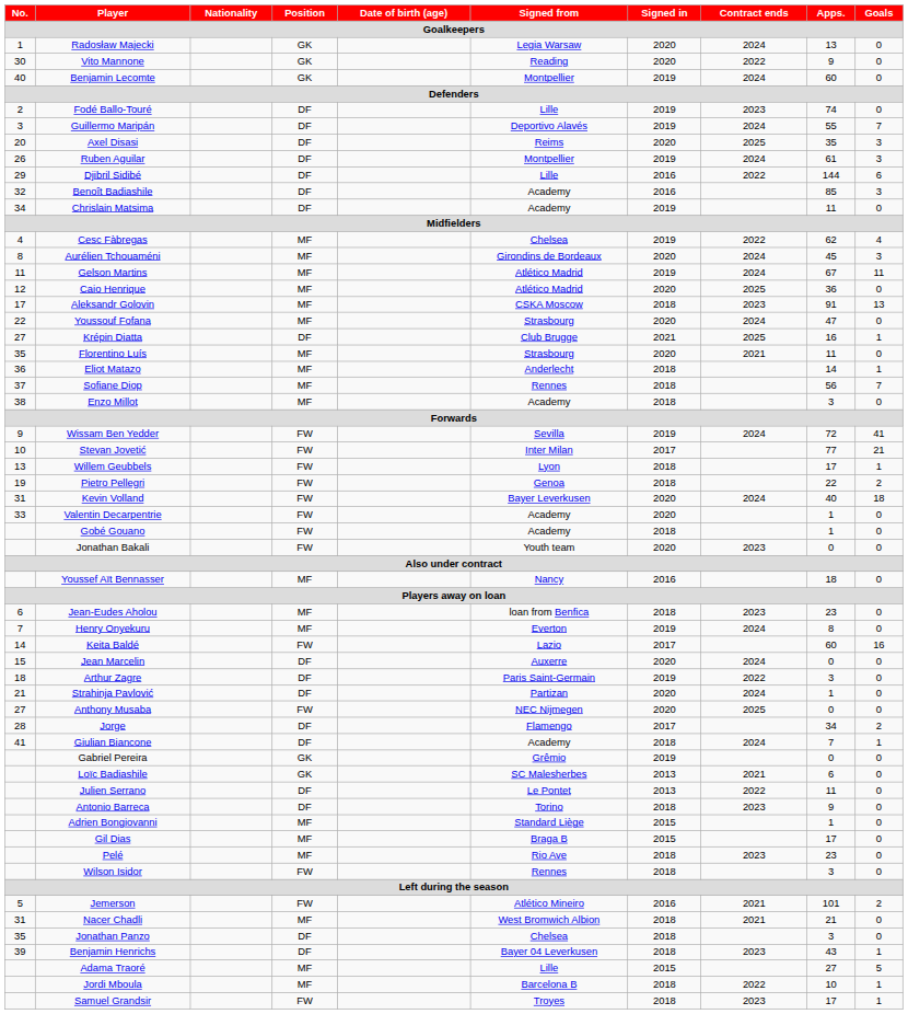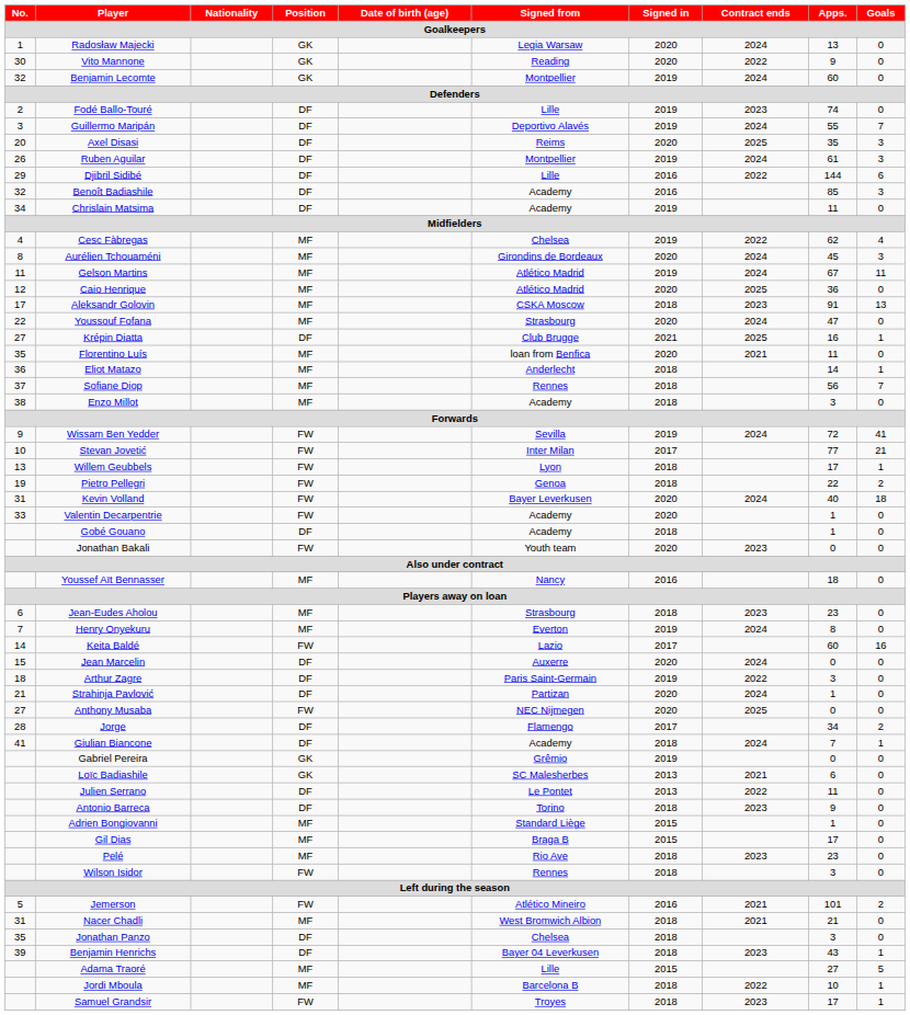 <table class="wikitable"  style="text-align:center; font-size:90%; width:100%;">
 <tr>
 <th style="background:#FF0000; color:white; text-align:center;">No.</th>
 <th style="background:#FF0000; color:white; text-align:center;">Player</th>
 <th style="background:#FF0000; color:white; text-align:center;">Nationality</th>
 <th style="background:#FF0000; color:white; text-align:center;">Position</th>
 <th style="background:#FF0000; color:white; text-align:center;">Date of birth (age)</th>
 <th style="background:#FF0000; color:white; text-align:center;">Signed from</th>
 <th style="background:#FF0000; color:white; text-align:center;">Signed in</th>
 <th style="background:#FF0000; color:white; text-align:center;">Contract ends</th>
 <th style="background:#FF0000; color:white; text-align:center;">Apps.</th>
 <th style="background:#FF0000; color:white; text-align:center;">Goals</th>
 </tr>
 <tr>
 <th colspan="11"  style="background:#dcdcdc; text-align:center;">Goalkeepers</th>
 </tr>
 <tr>
 <td>1</td>
 <td><a href='#'>Radosław Majecki</a></td>
 <td></td>
 <td>GK</td>
 <td></td>
 <td><a href='#'>Legia Warsaw</a></td>
 <td>2020</td>
 <td>2024</td>
 <td>13</td>
 <td>0</td>
 </tr>
 <tr>
 <td>30</td>
 <td><a href='#'>Vito Mannone</a></td>
 <td></td>
 <td>GK</td>
 <td></td>
 <td><a href='#'>Reading</a></td>
 <td>2020</td>
 <td>2022</td>
 <td>9</td>
 <td>0</td>
 </tr>
 <tr>
-<td>40</td>
+<td>32</td>
 <td><a href='#'>Benjamin Lecomte</a></td>
 <td></td>
 <td>GK</td>
 <td></td>
 <td><a href='#'>Montpellier</a></td>
 <td>2019</td>
 <td>2024</td>
 <td>60</td>
 <td>0</td>
 </tr>
 <tr>
 <th colspan="11"  style="background:#dcdcdc; text-align:center;">Defenders</th>
 </tr>
 <tr>
 <td>2</td>
 <td><a href='#'>Fodé Ballo-Touré</a></td>
 <td></td>
 <td>DF</td>
 <td></td>
 <td><a href='#'>Lille</a></td>
 <td>2019</td>
 <td>2023</td>
 <td>74</td>
 <td>0</td>
 </tr>
 <tr>
 <td>3</td>
 <td><a href='#'>Guillermo Maripán</a></td>
 <td></td>
 <td>DF</td>
 <td></td>
 <td><a href='#'>Deportivo Alavés</a></td>
 <td>2019</td>
 <td>2024</td>
 <td>55</td>
 <td>7</td>
 </tr>
 <tr>
 <td>20</td>
 <td><a href='#'>Axel Disasi</a></td>
 <td></td>
 <td>DF</td>
 <td></td>
 <td><a href='#'>Reims</a></td>
 <td>2020</td>
 <td>2025</td>
 <td>35</td>
 <td>3</td>
 </tr>
 <tr>
 <td>26</td>
 <td><a href='#'>Ruben Aguilar</a></td>
 <td></td>
 <td>DF</td>
 <td></td>
 <td><a href='#'>Montpellier</a></td>
 <td>2019</td>
 <td>2024</td>
 <td>61</td>
 <td>3</td>
 </tr>
 <tr>
 <td>29</td>
 <td><a href='#'>Djibril Sidibé</a></td>
 <td></td>
 <td>DF</td>
 <td></td>
 <td><a href='#'>Lille</a></td>
 <td>2016</td>
 <td>2022</td>
 <td>144</td>
 <td>6</td>
 </tr>
 <tr>
 <td>32</td>
 <td><a href='#'>Benoît Badiashile</a></td>
 <td></td>
 <td>DF</td>
 <td></td>
 <td>Academy</td>
 <td>2016</td>
 <td></td>
 <td>85</td>
 <td>3</td>
 </tr>
 <tr>
 <td>34</td>
 <td><a href='#'>Chrislain Matsima</a></td>
 <td></td>
 <td>DF</td>
 <td></td>
 <td>Academy</td>
 <td>2019</td>
 <td></td>
 <td>11</td>
 <td>0</td>
 </tr>
 <tr>
 <th colspan="11"  style="background:#dcdcdc; text-align:center;">Midfielders</th>
 </tr>
 <tr>
 <td>4</td>
 <td><a href='#'>Cesc Fàbregas</a></td>
 <td></td>
 <td>MF</td>
 <td></td>
 <td><a href='#'>Chelsea</a></td>
 <td>2019</td>
 <td>2022</td>
 <td>62</td>
 <td>4</td>
 </tr>
 <tr>
 <td>8</td>
 <td><a href='#'>Aurélien Tchouaméni</a></td>
 <td></td>
 <td>MF</td>
 <td></td>
 <td><a href='#'>Girondins de Bordeaux</a></td>
 <td>2020</td>
 <td>2024</td>
 <td>45</td>
 <td>3</td>
 </tr>
 <tr>
 <td>11</td>
 <td><a href='#'>Gelson Martins</a></td>
 <td></td>
 <td>MF</td>
 <td></td>
 <td><a href='#'>Atlético Madrid</a></td>
 <td>2019</td>
 <td>2024</td>
 <td>67</td>
 <td>11</td>
 </tr>
 <tr>
 <td>12</td>
 <td><a href='#'>Caio Henrique</a></td>
 <td></td>
 <td>MF</td>
 <td></td>
 <td><a href='#'>Atlético Madrid</a></td>
 <td>2020</td>
 <td>2025</td>
 <td>36</td>
 <td>0</td>
 </tr>
 <tr>
 <td>17</td>
 <td><a href='#'>Aleksandr Golovin</a></td>
 <td></td>
 <td>MF</td>
 <td></td>
 <td><a href='#'>CSKA Moscow</a></td>
 <td>2018</td>
 <td>2023</td>
 <td>91</td>
 <td>13</td>
 </tr>
 <tr>
 <td>22</td>
 <td><a href='#'>Youssouf Fofana</a></td>
 <td></td>
 <td>MF</td>
 <td></td>
 <td><a href='#'>Strasbourg</a></td>
 <td>2020</td>
 <td>2024</td>
 <td>47</td>
 <td>0</td>
 </tr>
 <tr>
 <td>27</td>
 <td><a href='#'>Krépin Diatta</a></td>
 <td></td>
 <td>DF</td>
 <td></td>
 <td><a href='#'>Club Brugge</a></td>
 <td>2021</td>
 <td>2025</td>
 <td>16</td>
 <td>1</td>
 </tr>
 <tr>
 <td>35</td>
 <td><a href='#'>Florentino Luís</a></td>
 <td></td>
 <td>MF</td>
 <td></td>
-<td><a href='#'>Strasbourg</a></td>
+<td>loan from <a href='#'>Benfica</a></td>
 <td>2020</td>
 <td>2021</td>
 <td>11</td>
 <td>0</td>
 </tr>
 <tr>
 <td>36</td>
 <td><a href='#'>Eliot Matazo</a></td>
 <td></td>
 <td>MF</td>
 <td></td>
 <td><a href='#'>Anderlecht</a></td>
 <td>2018</td>
 <td></td>
 <td>14</td>
 <td>1</td>
 </tr>
 <tr>
 <td>37</td>
 <td><a href='#'>Sofiane Diop</a></td>
 <td></td>
 <td>MF</td>
 <td></td>
 <td><a href='#'>Rennes</a></td>
 <td>2018</td>
 <td></td>
 <td>56</td>
 <td>7</td>
 </tr>
 <tr>
 <td>38</td>
 <td><a href='#'>Enzo Millot</a></td>
 <td></td>
 <td>MF</td>
 <td></td>
 <td>Academy</td>
 <td>2018</td>
 <td></td>
 <td>3</td>
 <td>0</td>
 </tr>
 <tr>
 <th colspan="11"  style="background:#dcdcdc; text-align:center;">Forwards</th>
 </tr>
 <tr>
 <td>9</td>
 <td><a href='#'>Wissam Ben Yedder</a></td>
 <td></td>
 <td>FW</td>
 <td></td>
 <td><a href='#'>Sevilla</a></td>
 <td>2019</td>
 <td>2024</td>
 <td>72</td>
 <td>41</td>
 </tr>
 <tr>
 <td>10</td>
 <td><a href='#'>Stevan Jovetić</a></td>
 <td></td>
 <td>FW</td>
 <td></td>
 <td><a href='#'>Inter Milan</a></td>
 <td>2017</td>
 <td></td>
 <td>77</td>
 <td>21</td>
 </tr>
 <tr>
 <td>13</td>
 <td><a href='#'>Willem Geubbels</a></td>
 <td></td>
 <td>FW</td>
 <td></td>
 <td><a href='#'>Lyon</a></td>
 <td>2018</td>
 <td></td>
 <td>17</td>
 <td>1</td>
 </tr>
 <tr>
 <td>19</td>
 <td><a href='#'>Pietro Pellegri</a></td>
 <td></td>
 <td>FW</td>
 <td></td>
 <td><a href='#'>Genoa</a></td>
 <td>2018</td>
 <td></td>
 <td>22</td>
 <td>2</td>
 </tr>
 <tr>
 <td>31</td>
 <td><a href='#'>Kevin Volland</a></td>
 <td></td>
 <td>FW</td>
 <td></td>
 <td><a href='#'>Bayer Leverkusen</a></td>
 <td>2020</td>
 <td>2024</td>
 <td>40</td>
 <td>18</td>
 </tr>
 <tr>
 <td>33</td>
 <td><a href='#'>Valentin Decarpentrie</a></td>
 <td></td>
 <td>FW</td>
 <td></td>
 <td>Academy</td>
 <td>2020</td>
 <td></td>
 <td>1</td>
 <td>0</td>
 </tr>
 <tr>
 <td></td>
 <td><a href='#'>Gobé Gouano</a></td>
 <td></td>
-<td>FW</td>
+<td>DF</td>
 <td></td>
 <td>Academy</td>
 <td>2018</td>
 <td></td>
 <td>1</td>
 <td>0</td>
 </tr>
 <tr>
 <td></td>
 <td>Jonathan Bakali</td>
 <td></td>
 <td>FW</td>
 <td></td>
 <td>Youth team</td>
 <td>2020</td>
 <td>2023</td>
 <td>0</td>
 <td>0</td>
 </tr>
 <tr>
 <th colspan="11"  style="background:#dcdcdc; text-align:center;">Also under contract</th>
 </tr>
 <tr>
 <td></td>
 <td><a href='#'>Youssef Aït Bennasser</a></td>
 <td></td>
 <td>MF</td>
 <td></td>
 <td><a href='#'>Nancy</a></td>
 <td>2016</td>
 <td></td>
 <td>18</td>
 <td>0</td>
 </tr>
 <tr>
 <th colspan="11"  style="background:#dcdcdc; text-align:center;">Players away on loan</th>
 </tr>
 <tr>
 <td>6</td>
 <td><a href='#'>Jean-Eudes Aholou</a></td>
 <td></td>
 <td>MF</td>
 <td></td>
-<td>loan from <a href='#'>Benfica</a></td>
+<td><a href='#'>Strasbourg</a></td>
 <td>2018</td>
 <td>2023</td>
 <td>23</td>
 <td>0</td>
 </tr>
 <tr>
 <td>7</td>
 <td><a href='#'>Henry Onyekuru</a></td>
 <td></td>
 <td>MF</td>
 <td></td>
 <td><a href='#'>Everton</a></td>
 <td>2019</td>
 <td>2024</td>
 <td>8</td>
 <td>0</td>
 </tr>
 <tr>
 <td>14</td>
 <td><a href='#'>Keita Baldé</a></td>
 <td></td>
 <td>FW</td>
 <td></td>
 <td><a href='#'>Lazio</a></td>
 <td>2017</td>
 <td></td>
 <td>60</td>
 <td>16</td>
 </tr>
 <tr>
 <td>15</td>
 <td><a href='#'>Jean Marcelin</a></td>
 <td></td>
 <td>DF</td>
 <td></td>
 <td><a href='#'>Auxerre</a></td>
 <td>2020</td>
 <td>2024</td>
 <td>0</td>
 <td>0</td>
 </tr>
 <tr>
 <td>18</td>
 <td><a href='#'>Arthur Zagre</a></td>
 <td></td>
 <td>DF</td>
 <td></td>
 <td><a href='#'>Paris Saint-Germain</a></td>
 <td>2019</td>
 <td>2022</td>
 <td>3</td>
 <td>0</td>
 </tr>
 <tr>
 <td>21</td>
 <td><a href='#'>Strahinja Pavlović</a></td>
 <td></td>
 <td>DF</td>
 <td></td>
 <td><a href='#'>Partizan</a></td>
 <td>2020</td>
 <td>2024</td>
 <td>1</td>
 <td>0</td>
 </tr>
 <tr>
 <td>27</td>
 <td><a href='#'>Anthony Musaba</a></td>
 <td></td>
 <td>FW</td>
 <td></td>
 <td><a href='#'>NEC Nijmegen</a></td>
 <td>2020</td>
 <td>2025</td>
 <td>0</td>
 <td>0</td>
 </tr>
 <tr>
 <td>28</td>
 <td><a href='#'>Jorge</a></td>
 <td></td>
 <td>DF</td>
 <td></td>
 <td><a href='#'>Flamengo</a></td>
 <td>2017</td>
 <td></td>
 <td>34</td>
 <td>2</td>
 </tr>
 <tr>
 <td>41</td>
 <td><a href='#'>Giulian Biancone</a></td>
 <td></td>
 <td>DF</td>
 <td></td>
 <td>Academy</td>
 <td>2018</td>
 <td>2024</td>
 <td>7</td>
 <td>1</td>
 </tr>
 <tr>
 <td></td>
 <td>Gabriel Pereira</td>
 <td></td>
 <td>GK</td>
 <td></td>
 <td><a href='#'>Grêmio</a></td>
 <td>2019</td>
 <td></td>
 <td>0</td>
 <td>0</td>
 </tr>
 <tr>
 <td></td>
 <td><a href='#'>Loïc Badiashile</a></td>
 <td></td>
 <td>GK</td>
 <td></td>
 <td><a href='#'>SC Malesherbes</a></td>
 <td>2013</td>
 <td>2021</td>
 <td>6</td>
 <td>0</td>
 </tr>
 <tr>
 <td></td>
 <td><a href='#'>Julien Serrano</a></td>
 <td></td>
 <td>DF</td>
 <td></td>
 <td><a href='#'>Le Pontet</a></td>
 <td>2013</td>
 <td>2022</td>
 <td>11</td>
 <td>0</td>
 </tr>
 <tr>
 <td></td>
 <td><a href='#'>Antonio Barreca</a></td>
 <td></td>
 <td>DF</td>
 <td></td>
 <td><a href='#'>Torino</a></td>
 <td>2018</td>
 <td>2023</td>
 <td>9</td>
 <td>0</td>
 </tr>
 <tr>
 <td></td>
 <td><a href='#'>Adrien Bongiovanni</a></td>
 <td></td>
 <td>MF</td>
 <td></td>
 <td><a href='#'>Standard Liège</a></td>
 <td>2015</td>
 <td></td>
 <td>1</td>
 <td>0</td>
 </tr>
 <tr>
 <td></td>
 <td><a href='#'>Gil Dias</a></td>
 <td></td>
 <td>MF</td>
 <td></td>
 <td><a href='#'>Braga B</a></td>
 <td>2015</td>
 <td></td>
 <td>17</td>
 <td>0</td>
 </tr>
 <tr>
 <td></td>
 <td><a href='#'>Pelé</a></td>
 <td></td>
 <td>MF</td>
 <td></td>
 <td><a href='#'>Rio Ave</a></td>
 <td>2018</td>
 <td>2023</td>
 <td>23</td>
 <td>0</td>
 </tr>
 <tr>
 <td></td>
 <td><a href='#'>Wilson Isidor</a></td>
 <td></td>
 <td>FW</td>
 <td></td>
 <td><a href='#'>Rennes</a></td>
 <td>2018</td>
 <td></td>
 <td>3</td>
 <td>0</td>
 </tr>
 <tr>
 <th colspan="11"  style="background:#dcdcdc; text-align:center;">Left during the season</th>
 </tr>
 <tr>
 <td>5</td>
 <td><a href='#'>Jemerson</a></td>
 <td></td>
 <td>FW</td>
 <td></td>
 <td><a href='#'>Atlético Mineiro</a></td>
 <td>2016</td>
 <td>2021</td>
 <td>101</td>
 <td>2</td>
 </tr>
 <tr>
 <td>31</td>
 <td><a href='#'>Nacer Chadli</a></td>
 <td></td>
 <td>MF</td>
 <td></td>
 <td><a href='#'>West Bromwich Albion</a></td>
 <td>2018</td>
 <td>2021</td>
 <td>21</td>
 <td>0</td>
 </tr>
 <tr>
 <td>35</td>
 <td><a href='#'>Jonathan Panzo</a></td>
 <td></td>
 <td>DF</td>
 <td></td>
 <td><a href='#'>Chelsea</a></td>
 <td>2018</td>
 <td></td>
 <td>3</td>
 <td>0</td>
 </tr>
 <tr>
 <td>39</td>
 <td><a href='#'>Benjamin Henrichs</a></td>
 <td></td>
 <td>DF</td>
 <td></td>
 <td><a href='#'>Bayer 04 Leverkusen</a></td>
 <td>2018</td>
 <td>2023</td>
 <td>43</td>
 <td>1</td>
 </tr>
 <tr>
 <td></td>
 <td><a href='#'>Adama Traoré</a></td>
 <td></td>
 <td>MF</td>
 <td></td>
 <td><a href='#'>Lille</a></td>
 <td>2015</td>
 <td></td>
 <td>27</td>
 <td>5</td>
 </tr>
 <tr>
 <td></td>
 <td><a href='#'>Jordi Mboula</a></td>
 <td></td>
 <td>MF</td>
 <td></td>
 <td><a href='#'>Barcelona B</a></td>
 <td>2018</td>
 <td>2022</td>
 <td>10</td>
 <td>1</td>
 </tr>
 <tr>
 <td></td>
 <td><a href='#'>Samuel Grandsir</a></td>
 <td></td>
 <td>FW</td>
 <td></td>
 <td><a href='#'>Troyes</a></td>
 <td>2018</td>
 <td>2023</td>
 <td>17</td>
 <td>1</td>
 </tr>
 </table>
